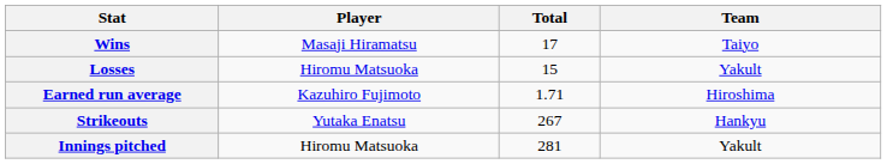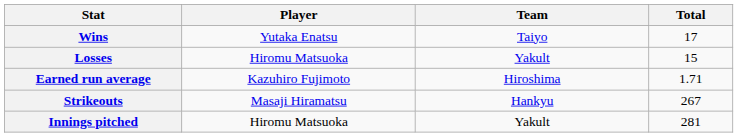 <table class="wikitable" style="text-align:center;">
 <tr>
 <th scope="col" width="7%">Stat</th>
 <th scope="col" width="10%">Player</th>
+<th scope="col" width="10%">Team</th>
 <th scope="col" width="3%">Total</th>
-<th scope="col" width="10%">Team</th>
 </tr>
 <tr>
 <th scope="row" style="text-align:center;"><a href='#'>Wins</a></th>
-<td><a href='#'>Masaji Hiramatsu</a></td>
+<td><a href='#'>Yutaka Enatsu</a></td>
+<td><a href='#'>Taiyo</a></td>
 <td>17</td>
-<td><a href='#'>Taiyo</a></td>
 </tr>
 <tr>
 <th scope="row" style="text-align:center;"><a href='#'>Losses</a></th>
 <td><a href='#'>Hiromu Matsuoka</a></td>
+<td><a href='#'>Yakult</a></td>
 <td>15</td>
-<td><a href='#'>Yakult</a></td>
 </tr>
 <tr>
 <th scope="row" style="text-align:center;"><a href='#'>Earned run average</a></th>
 <td><a href='#'>Kazuhiro Fujimoto</a></td>
+<td><a href='#'>Hiroshima</a></td>
 <td>1.71</td>
-<td><a href='#'>Hiroshima</a></td>
 </tr>
 <tr>
 <th scope="row" style="text-align:center;"><a href='#'>Strikeouts</a></th>
-<td><a href='#'>Yutaka Enatsu</a></td>
+<td><a href='#'>Masaji Hiramatsu</a></td>
+<td><a href='#'>Hankyu</a></td>
 <td>267</td>
-<td><a href='#'>Hankyu</a></td>
 </tr>
 <tr>
 <th scope="row" style="text-align:center;"><a href='#'>Innings pitched</a></th>
 <td>Hiromu Matsuoka</td>
+<td>Yakult</td>
 <td>281</td>
-<td>Yakult</td>
 </tr>
 </table>
